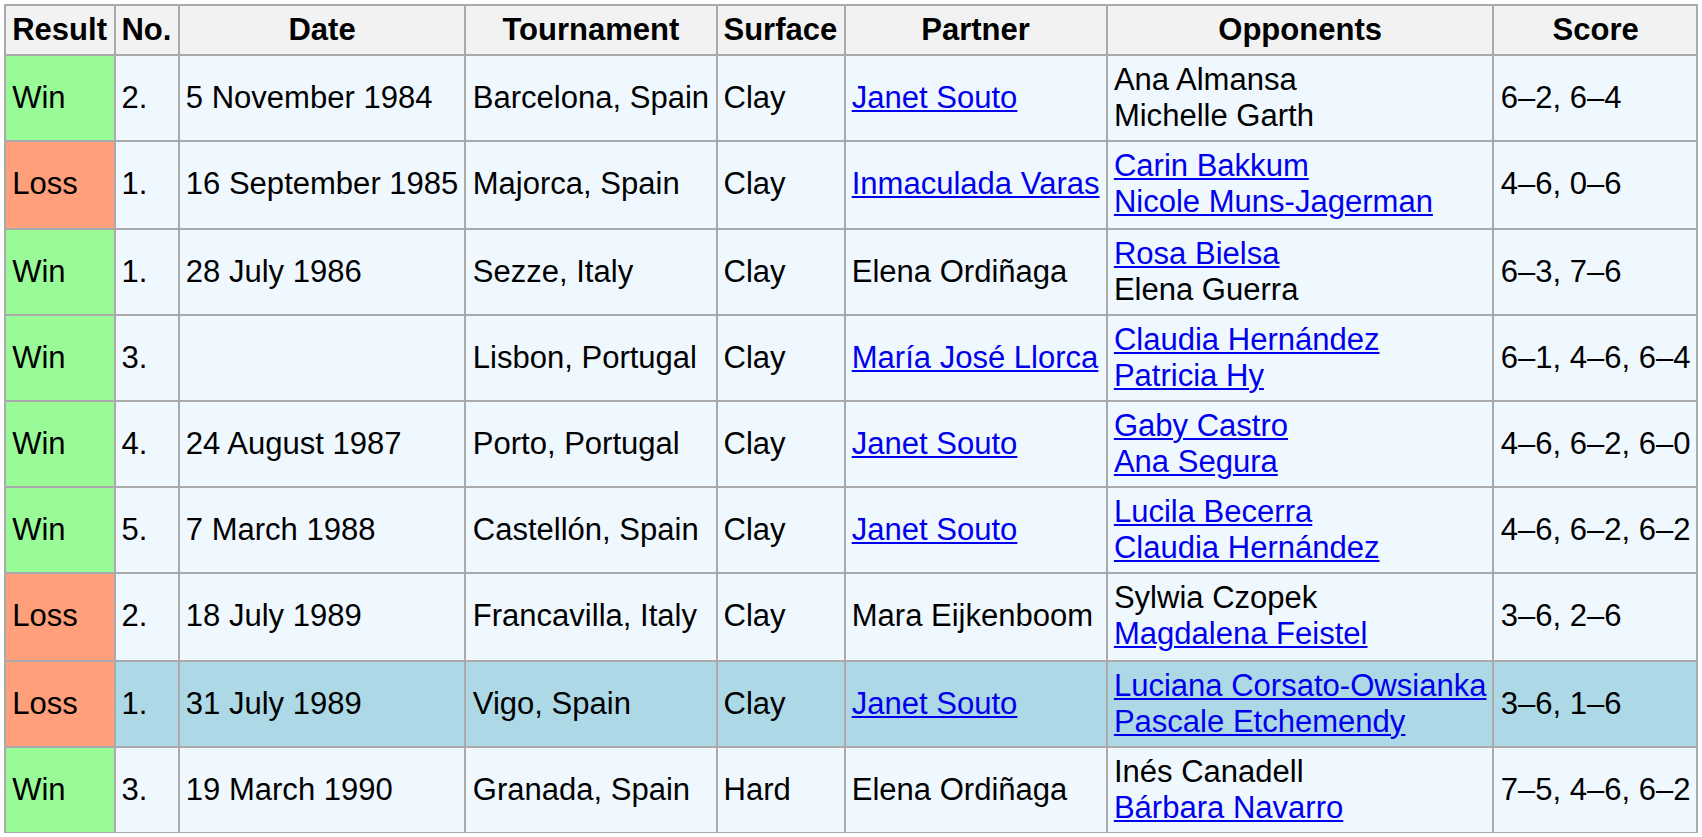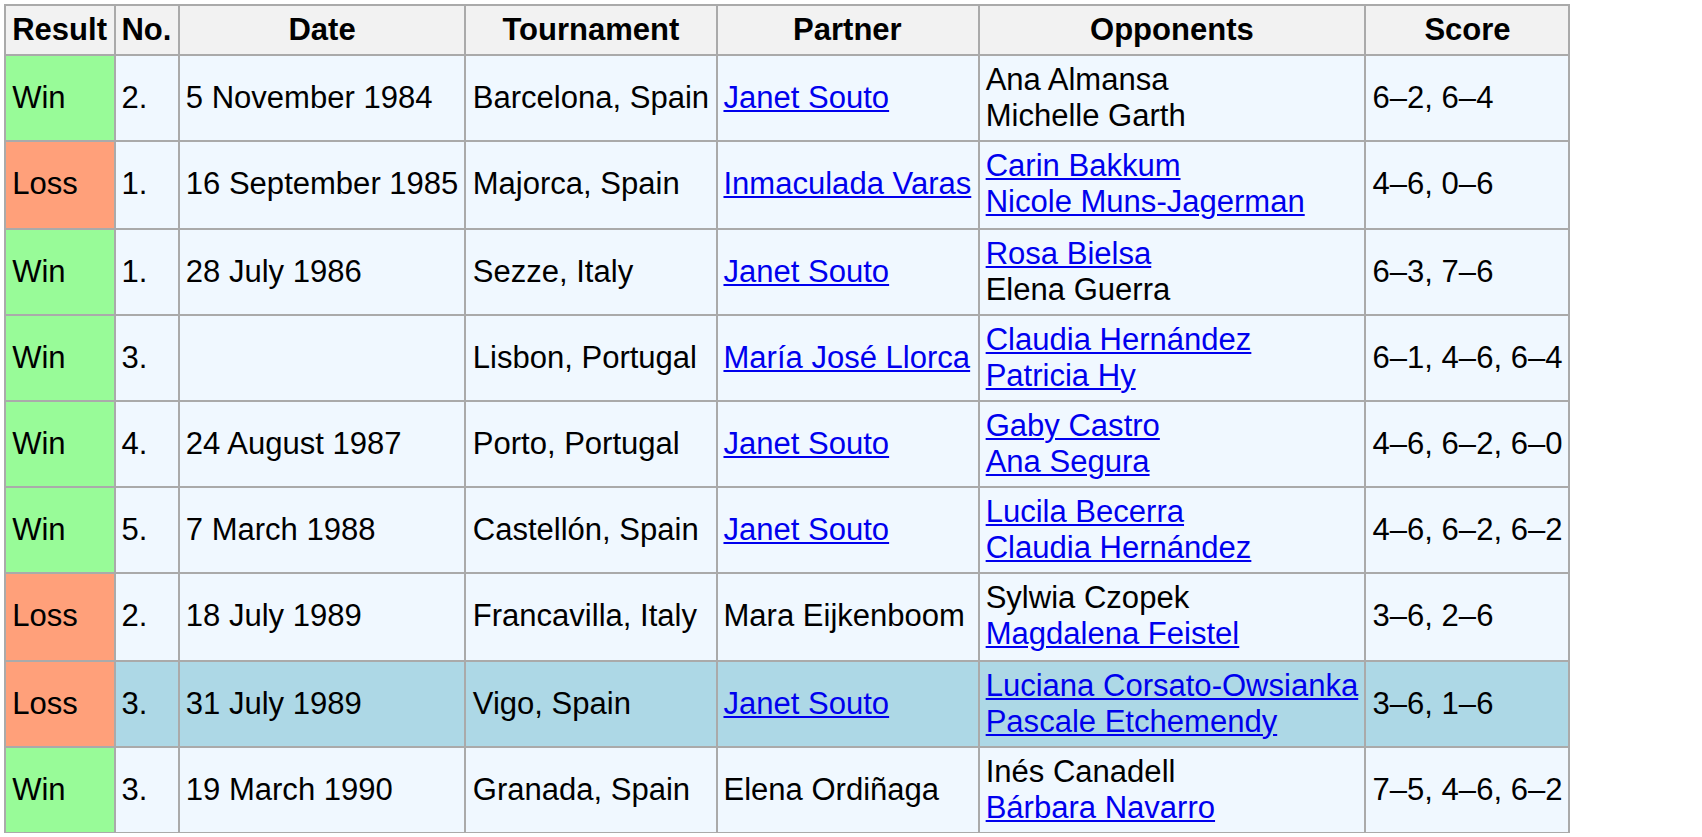 <table class="sortable wikitable" style=font-size:97%>
 <tr>
 <th>Result</th>
 <th>No.</th>
 <th>Date</th>
 <th>Tournament</th>
-<th>Surface</th>
 <th>Partner</th>
 <th>Opponents</th>
 <th>Score</th>
 </tr>
 <tr bgcolor="#f0f8ff">
 <td style="background:#98fb98;">Win</td>
 <td>2.</td>
 <td>5 November 1984</td>
 <td>Barcelona, Spain</td>
-<td>Clay</td>
 <td> <a href='#'>Janet Souto</a></td>
 <td> Ana Almansa <br>  Michelle Garth</td>
 <td>6–2, 6–4</td>
 </tr>
 <tr bgcolor="#f0f8ff">
 <td style="background:#ffa07a;">Loss</td>
 <td>1.</td>
 <td>16 September 1985</td>
 <td>Majorca, Spain</td>
-<td>Clay</td>
 <td> <a href='#'>Inmaculada Varas</a></td>
 <td> <a href='#'>Carin Bakkum</a> <br>  <a href='#'>Nicole Muns-Jagerman</a></td>
 <td>4–6, 0–6</td>
 </tr>
 <tr bgcolor="#f0f8ff">
 <td style="background:#98fb98;">Win</td>
 <td>1.</td>
 <td>28 July 1986</td>
 <td>Sezze, Italy</td>
-<td>Clay</td>
-<td> Elena Ordiñaga</td>
+<td> <a href='#'>Janet Souto</a></td>
 <td> <a href='#'>Rosa Bielsa</a> <br>  Elena Guerra</td>
 <td>6–3, 7–6</td>
 </tr>
 <tr bgcolor="#f0f8ff">
 <td style="background:#98fb98;">Win</td>
 <td>3.</td>
 <td></td>
 <td>Lisbon, Portugal</td>
-<td>Clay</td>
 <td> <a href='#'>María José Llorca</a></td>
 <td> <a href='#'>Claudia Hernández</a> <br>  <a href='#'>Patricia Hy</a></td>
 <td>6–1, 4–6, 6–4</td>
 </tr>
 <tr bgcolor="#f0f8ff">
 <td style="background:#98fb98;">Win</td>
 <td>4.</td>
 <td>24 August 1987</td>
 <td>Porto, Portugal</td>
-<td>Clay</td>
 <td> <a href='#'>Janet Souto</a></td>
 <td> <a href='#'>Gaby Castro</a> <br>  <a href='#'>Ana Segura</a></td>
 <td>4–6, 6–2, 6–0</td>
 </tr>
 <tr bgcolor="#f0f8ff">
 <td style="background:#98fb98;">Win</td>
 <td>5.</td>
 <td>7 March 1988</td>
 <td>Castellón, Spain</td>
-<td>Clay</td>
 <td> <a href='#'>Janet Souto</a></td>
 <td> <a href='#'>Lucila Becerra</a> <br>  <a href='#'>Claudia Hernández</a></td>
 <td>4–6, 6–2, 6–2</td>
 </tr>
 <tr bgcolor="#f0f8ff">
 <td style="background:#ffa07a;">Loss</td>
 <td>2.</td>
 <td>18 July 1989</td>
 <td>Francavilla, Italy</td>
-<td>Clay</td>
 <td> Mara Eijkenboom</td>
 <td> Sylwia Czopek <br>  <a href='#'>Magdalena Feistel</a></td>
 <td>3–6, 2–6</td>
 </tr>
 <tr style="background:lightblue;">
 <td style="background:#ffa07a;">Loss</td>
-<td>1.</td>
+<td>3.</td>
 <td>31 July 1989</td>
 <td>Vigo, Spain</td>
-<td>Clay</td>
 <td> <a href='#'>Janet Souto</a></td>
 <td> <a href='#'>Luciana Corsato-Owsianka</a> <br>  <a href='#'>Pascale Etchemendy</a></td>
 <td>3–6, 1–6</td>
 </tr>
 <tr bgcolor="#f0f8ff">
 <td style="background:#98fb98;">Win</td>
 <td>3.</td>
 <td>19 March 1990</td>
 <td>Granada, Spain</td>
-<td>Hard</td>
 <td> Elena Ordiñaga</td>
 <td> Inés Canadell <br>  <a href='#'>Bárbara Navarro</a></td>
 <td>7–5, 4–6, 6–2</td>
 </tr>
 </table>
